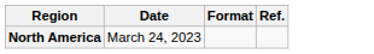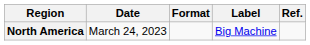 <table class="wikitable plainrowheaders">
 <tr>
 <th scope="col">Region</th>
 <th scope="col">Date</th>
 <th scope="col">Format</th>
+<th scope="col">Label</th>
 <th scope="col">Ref.</th>
 </tr>
 <tr>
 <th scope="row">North America</th>
 <td>March 24, 2023</td>
 <td></td>
+<td><a href='#'>Big Machine</a></td>
 <td></td>
 </tr>
 </table>
